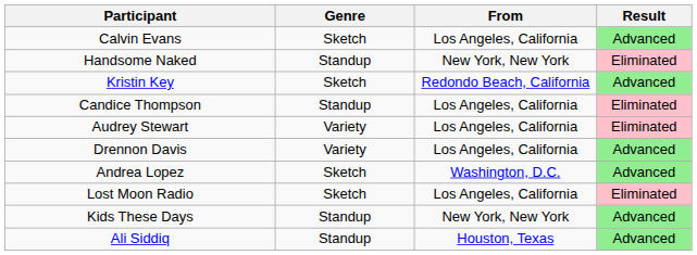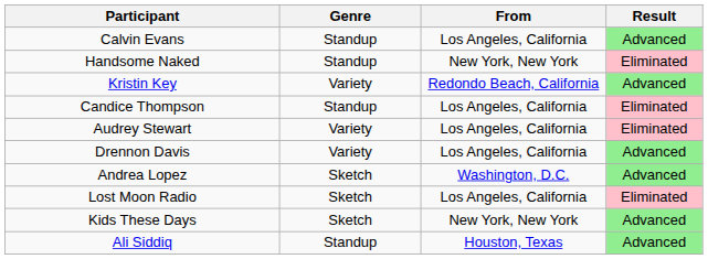 <table class="wikitable" style="text-align:center;">
 <tr>
 <th scope="col" style="width: 300px;">Participant</th>
 <th scope="col" style="width: 150px;">Genre</th>
 <th scope="col" style="width: 200px;">From</th>
 <th scope="col" style="width: 100px;">Result</th>
 </tr>
 <tr>
 <td>Calvin Evans</td>
-<td>Sketch</td>
+<td>Standup</td>
 <td>Los Angeles, California</td>
 <td style="background:lightgreen;">Advanced</td>
 </tr>
 <tr>
 <td>Handsome Naked</td>
 <td>Standup</td>
 <td>New York, New York</td>
 <td style="background:pink;">Eliminated</td>
 </tr>
 <tr>
 <td><a href='#'>Kristin Key</a></td>
-<td>Sketch</td>
+<td>Variety</td>
 <td><a href='#'>Redondo Beach, California</a></td>
 <td style="background:lightgreen;">Advanced</td>
 </tr>
 <tr>
 <td>Candice Thompson</td>
 <td>Standup</td>
 <td>Los Angeles, California</td>
 <td style="background:pink;">Eliminated</td>
 </tr>
 <tr>
 <td>Audrey Stewart</td>
 <td>Variety</td>
 <td>Los Angeles, California</td>
 <td style="background:pink;">Eliminated</td>
 </tr>
 <tr>
 <td>Drennon Davis</td>
 <td>Variety</td>
 <td>Los Angeles, California</td>
 <td style="background:lightgreen;">Advanced</td>
 </tr>
 <tr>
 <td>Andrea Lopez</td>
 <td>Sketch</td>
 <td><a href='#'>Washington, D.C.</a></td>
 <td style="background:lightgreen;">Advanced</td>
 </tr>
 <tr>
 <td>Lost Moon Radio</td>
 <td>Sketch</td>
 <td>Los Angeles, California</td>
 <td style="background:pink;">Eliminated</td>
 </tr>
 <tr>
 <td>Kids These Days</td>
-<td>Standup</td>
+<td>Sketch</td>
 <td>New York, New York</td>
 <td style="background:lightgreen;">Advanced</td>
 </tr>
 <tr>
 <td><a href='#'>Ali Siddiq</a></td>
 <td>Standup</td>
 <td><a href='#'>Houston, Texas</a></td>
 <td style="background:lightgreen;">Advanced</td>
 </tr>
 </table>
